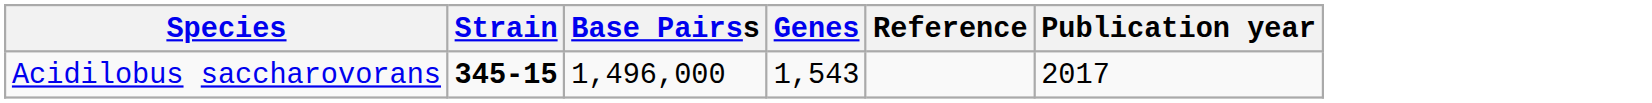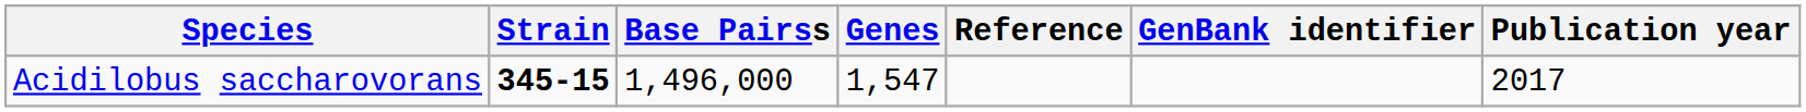 <table class="wikitable sortable">
 <tr>
 <th><a href='#'>Species</a></th>
 <th><a href='#'>Strain</a></th>
 <th><a href='#'>Base Pairs</a>s</th>
 <th><a href='#'>Genes</a></th>
 <th>Reference</th>
+<th><a href='#'>GenBank</a> identifier</th>
 <th>Publication year</th>
 </tr>
 <tr>
 <td><a href='#'>Acidilobus</a> <a href='#'>saccharovorans</a></td>
 <td><strong>345-15</strong></td>
 <td>1,496,000</td>
-<td>1,543</td>
+<td>1,547</td>
+<td></td>
 <td></td>
 <td>2017</td>
 </tr>
 </table>
